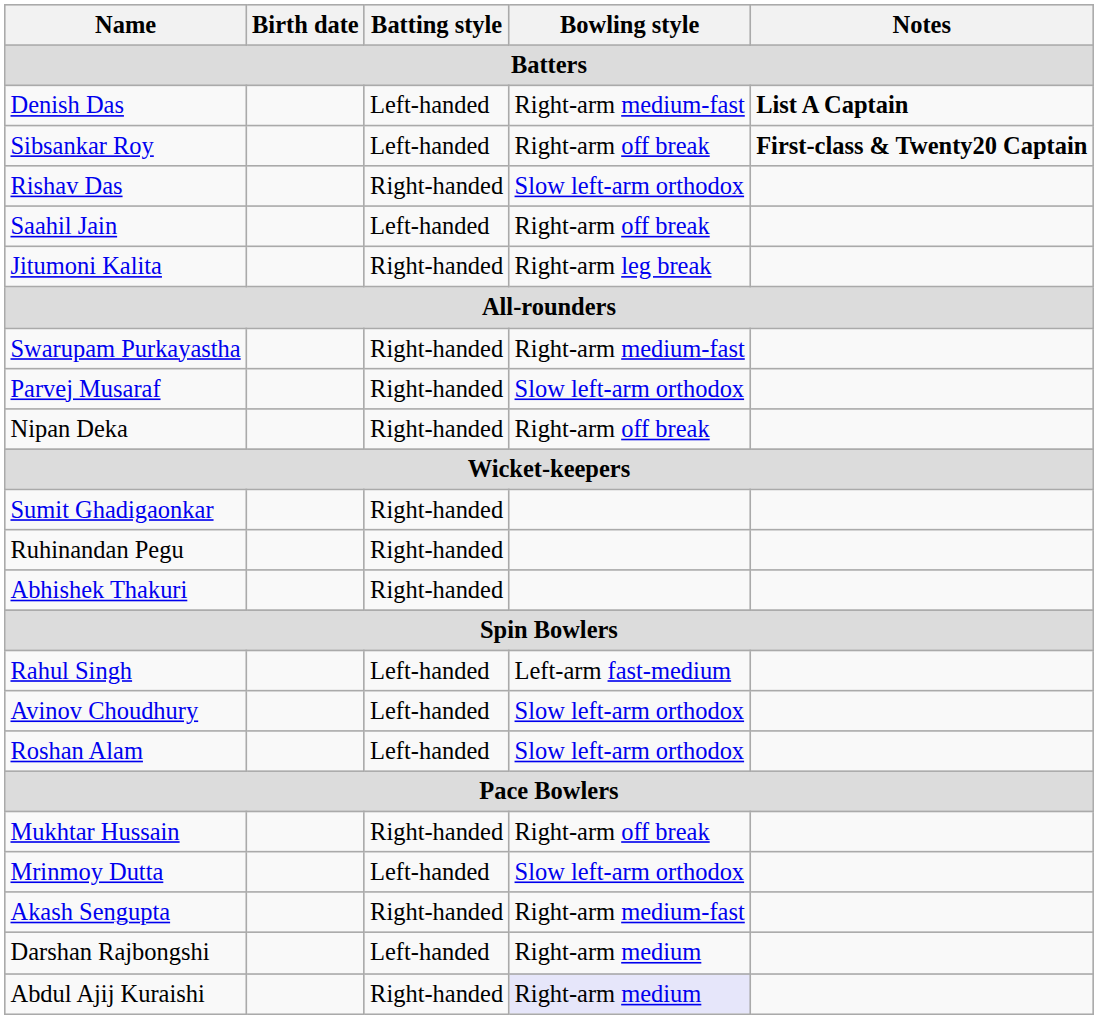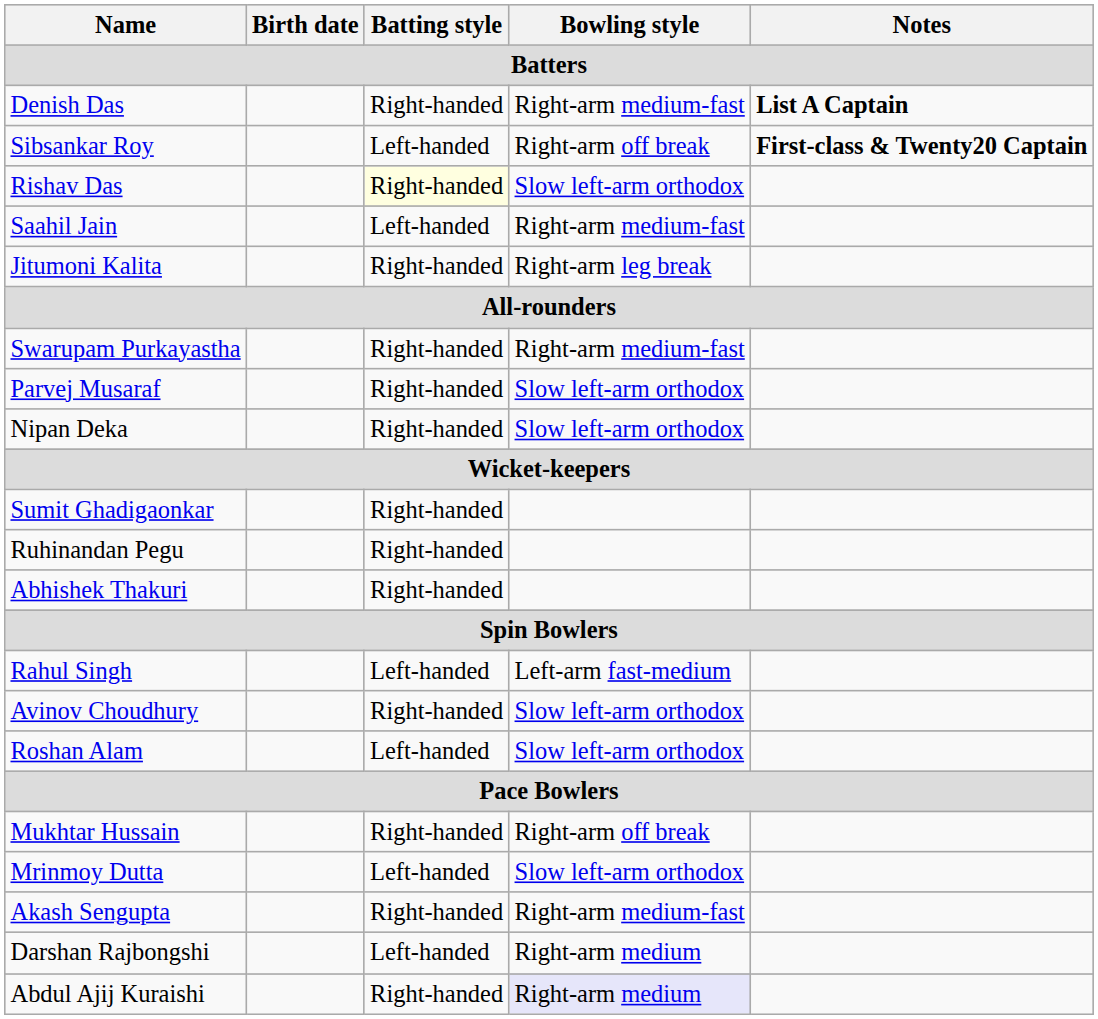 <table class="wikitable" style="font-size:95%">
 <tr>
 <th align=center>Name</th>
 <th align=center>Birth date</th>
 <th align=center>Batting style</th>
 <th align=center>Bowling style</th>
 <th align=center>Notes</th>
 </tr>
 <tr>
 <th colspan="7" style="background: #DCDCDC" align=center>Batters</th>
 </tr>
 <tr>
 <td><a href='#'>Denish Das</a></td>
 <td></td>
-<td>Left-handed</td>
+<td>Right-handed</td>
 <td>Right-arm <a href='#'>medium-fast</a></td>
 <td><strong>List A Captain</strong></td>
 </tr>
 <tr>
 <td><a href='#'>Sibsankar Roy</a></td>
 <td></td>
 <td>Left-handed</td>
 <td>Right-arm <a href='#'>off break</a></td>
 <td><strong>First-class & Twenty20 Captain</strong></td>
 </tr>
 <tr>
 <td><a href='#'>Rishav Das</a></td>
 <td></td>
-<td>Right-handed</td>
+<td style="background: lightyellow;">Right-handed</td>
 <td><a href='#'>Slow left-arm orthodox</a></td>
 <td></td>
 </tr>
 <tr>
 <td><a href='#'>Saahil Jain</a></td>
 <td></td>
 <td>Left-handed</td>
-<td>Right-arm <a href='#'>off break</a></td>
+<td>Right-arm <a href='#'>medium-fast</a></td>
 <td></td>
 </tr>
 <tr>
 <td><a href='#'>Jitumoni Kalita</a></td>
 <td></td>
 <td>Right-handed</td>
 <td>Right-arm <a href='#'>leg break</a></td>
 <td></td>
 </tr>
 <tr>
 <th colspan="7" style="background: #DCDCDC" align=center>All-rounders</th>
 </tr>
 <tr>
 <td><a href='#'>Swarupam Purkayastha</a></td>
 <td></td>
 <td>Right-handed</td>
 <td>Right-arm <a href='#'>medium-fast</a></td>
 <td></td>
 </tr>
 <tr>
 <td><a href='#'>Parvej Musaraf</a></td>
 <td></td>
 <td>Right-handed</td>
 <td><a href='#'>Slow left-arm orthodox</a></td>
 <td></td>
 </tr>
 <tr>
 <td>Nipan Deka</td>
 <td></td>
 <td>Right-handed</td>
-<td>Right-arm <a href='#'>off break</a></td>
+<td><a href='#'>Slow left-arm orthodox</a></td>
 <td></td>
 </tr>
 <tr>
 <th colspan="7" style="background: #DCDCDC" align=center>Wicket-keepers</th>
 </tr>
 <tr>
 <td><a href='#'>Sumit Ghadigaonkar</a></td>
 <td></td>
 <td>Right-handed</td>
 <td></td>
 <td></td>
 </tr>
 <tr>
 <td>Ruhinandan Pegu</td>
 <td></td>
 <td>Right-handed</td>
 <td></td>
 <td></td>
 </tr>
 <tr>
 <td><a href='#'>Abhishek Thakuri</a></td>
 <td></td>
 <td>Right-handed</td>
 <td></td>
 <td></td>
 </tr>
 <tr>
 <th colspan="7" style="background: #DCDCDC" align=center>Spin Bowlers</th>
 </tr>
 <tr>
 <td><a href='#'>Rahul Singh</a></td>
 <td></td>
 <td>Left-handed</td>
 <td>Left-arm <a href='#'>fast-medium</a></td>
 <td></td>
 </tr>
 <tr>
 <td><a href='#'>Avinov Choudhury</a></td>
 <td></td>
-<td>Left-handed</td>
+<td>Right-handed</td>
 <td><a href='#'>Slow left-arm orthodox</a></td>
 <td></td>
 </tr>
 <tr>
 <td><a href='#'>Roshan Alam</a></td>
 <td></td>
 <td>Left-handed</td>
 <td><a href='#'>Slow left-arm orthodox</a></td>
 <td></td>
 </tr>
 <tr>
 <th colspan="7" style="background: #DCDCDC" align=center>Pace Bowlers</th>
 </tr>
 <tr>
 <td><a href='#'>Mukhtar Hussain</a></td>
 <td></td>
 <td>Right-handed</td>
 <td>Right-arm <a href='#'>off break</a></td>
 <td></td>
 </tr>
 <tr>
 <td><a href='#'>Mrinmoy Dutta</a></td>
 <td></td>
 <td>Left-handed</td>
 <td><a href='#'>Slow left-arm orthodox</a></td>
 <td></td>
 </tr>
 <tr>
 <td><a href='#'>Akash Sengupta</a></td>
 <td></td>
 <td>Right-handed</td>
 <td>Right-arm <a href='#'>medium-fast</a></td>
 <td></td>
 </tr>
 <tr>
 <td>Darshan Rajbongshi</td>
 <td></td>
 <td>Left-handed</td>
 <td>Right-arm <a href='#'>medium</a></td>
 <td></td>
 </tr>
 <tr>
 <td>Abdul Ajij Kuraishi</td>
 <td></td>
 <td>Right-handed</td>
 <td style="background: lavender;">Right-arm <a href='#'>medium</a></td>
 <td></td>
 </tr>
 </table>
